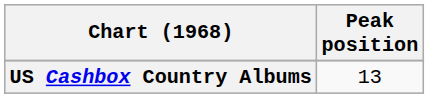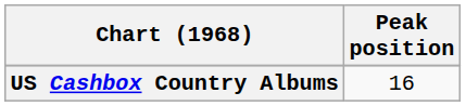 <table class="wikitable plainrowheaders" style="text-align:center">
 <tr>
 <th scope="col">Chart (1968)</th>
 <th scope="col">Peak<br>position</th>
 </tr>
 <tr>
 </tr>
 <tr>
 <th scope="row">US <em><a href='#'>Cashbox</a></em> Country Albums</th>
-<td align="center">13</td>
+<td align="center">16</td>
 </tr>
 </table>
